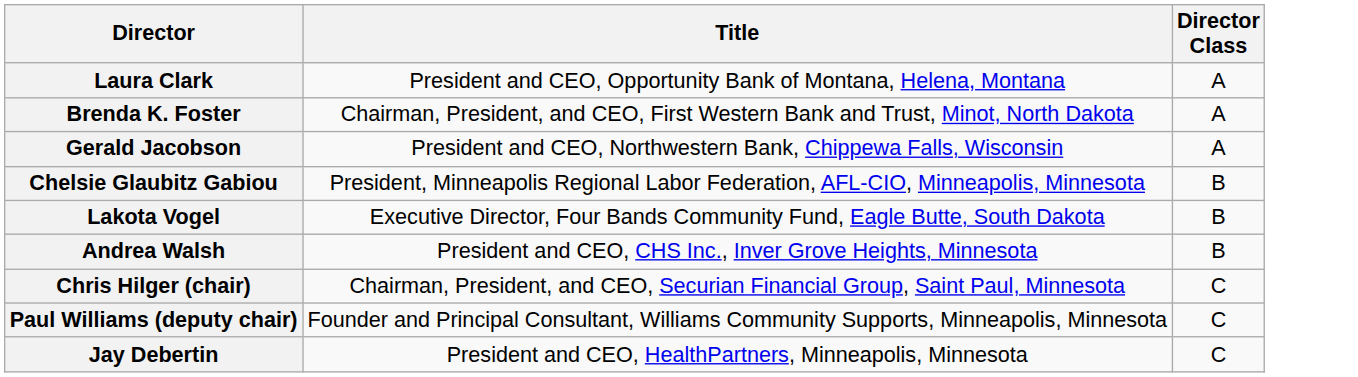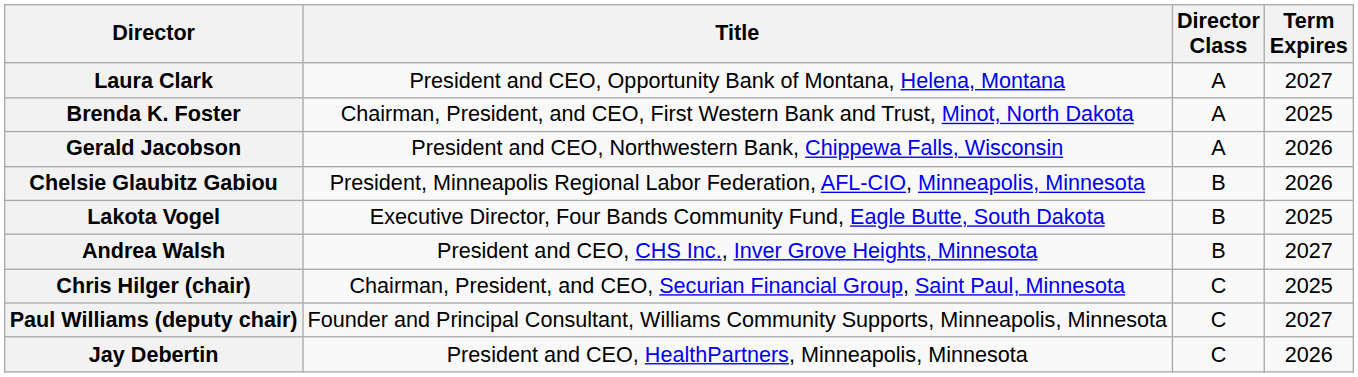 <table class="wikitable sortable">
 <tr>
 <th>Director</th>
 <th>Title</th>
 <th>Director<br>Class</th>
+<th>Term<br>Expires</th>
 </tr>
 <tr align="center">
 <th>Laura Clark</th>
 <td>President and CEO, Opportunity Bank of Montana, <a href='#'>Helena, Montana</a></td>
 <td>A</td>
+<td>2027</td>
 </tr>
 <tr align="center">
 <th>Brenda K. Foster</th>
 <td>Chairman, President, and CEO, First Western Bank and Trust, <a href='#'>Minot, North Dakota</a></td>
 <td>A</td>
+<td>2025</td>
 </tr>
 <tr align="center">
 <th>Gerald Jacobson</th>
 <td>President and CEO, Northwestern Bank, <a href='#'>Chippewa Falls, Wisconsin</a></td>
 <td>A</td>
+<td>2026</td>
 </tr>
 <tr align="center">
 <th>Chelsie Glaubitz Gabiou</th>
 <td>President, Minneapolis Regional Labor Federation, <a href='#'>AFL-CIO</a>, <a href='#'>Minneapolis, Minnesota</a></td>
 <td>B</td>
+<td>2026</td>
 </tr>
 <tr align="center">
 <th>Lakota Vogel</th>
 <td>Executive Director, Four Bands Community Fund, <a href='#'>Eagle Butte, South Dakota</a></td>
 <td>B</td>
+<td>2025</td>
 </tr>
 <tr align="center">
 <th>Andrea Walsh</th>
 <td>President and CEO, <a href='#'>CHS Inc.</a>, <a href='#'>Inver Grove Heights, Minnesota</a></td>
 <td>B</td>
+<td>2027</td>
 </tr>
 <tr align="center">
 <th>Chris Hilger (chair)</th>
 <td>Chairman, President, and CEO, <a href='#'>Securian Financial Group</a>, <a href='#'>Saint Paul, Minnesota</a></td>
 <td>C</td>
+<td>2025</td>
 </tr>
 <tr align="center">
 <th>Paul Williams (deputy chair)</th>
 <td>Founder and Principal Consultant, Williams Community Supports, Minneapolis, Minnesota</td>
 <td>C</td>
+<td>2027</td>
 </tr>
 <tr align="center">
 <th>Jay Debertin</th>
 <td>President and CEO, <a href='#'>HealthPartners</a>, Minneapolis, Minnesota</td>
 <td>C</td>
+<td>2026</td>
 </tr>
 </table>
